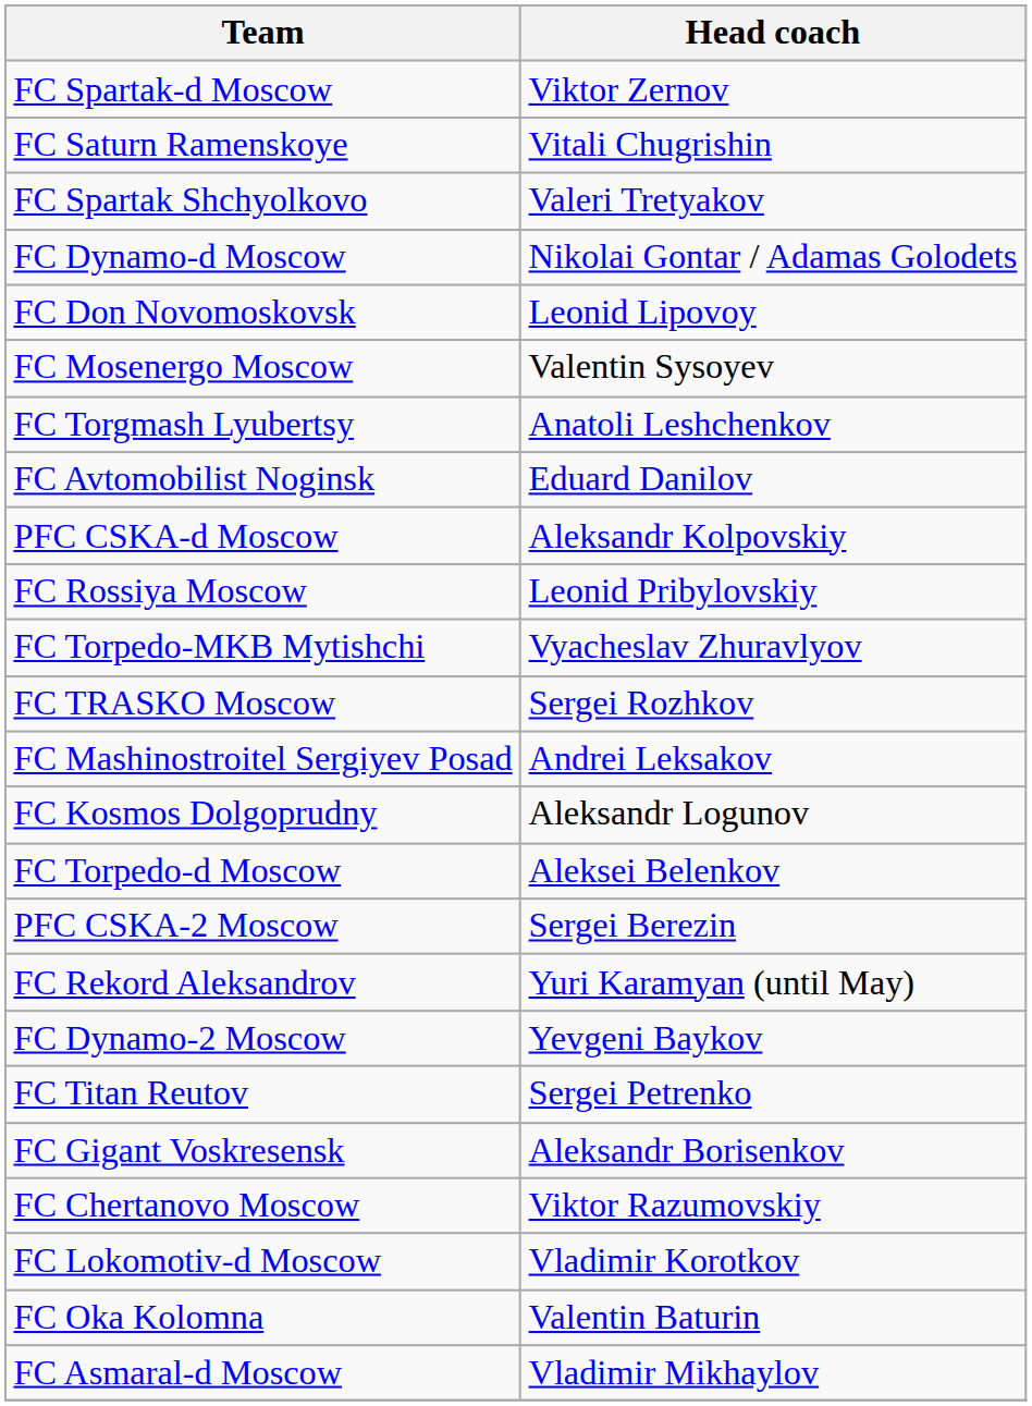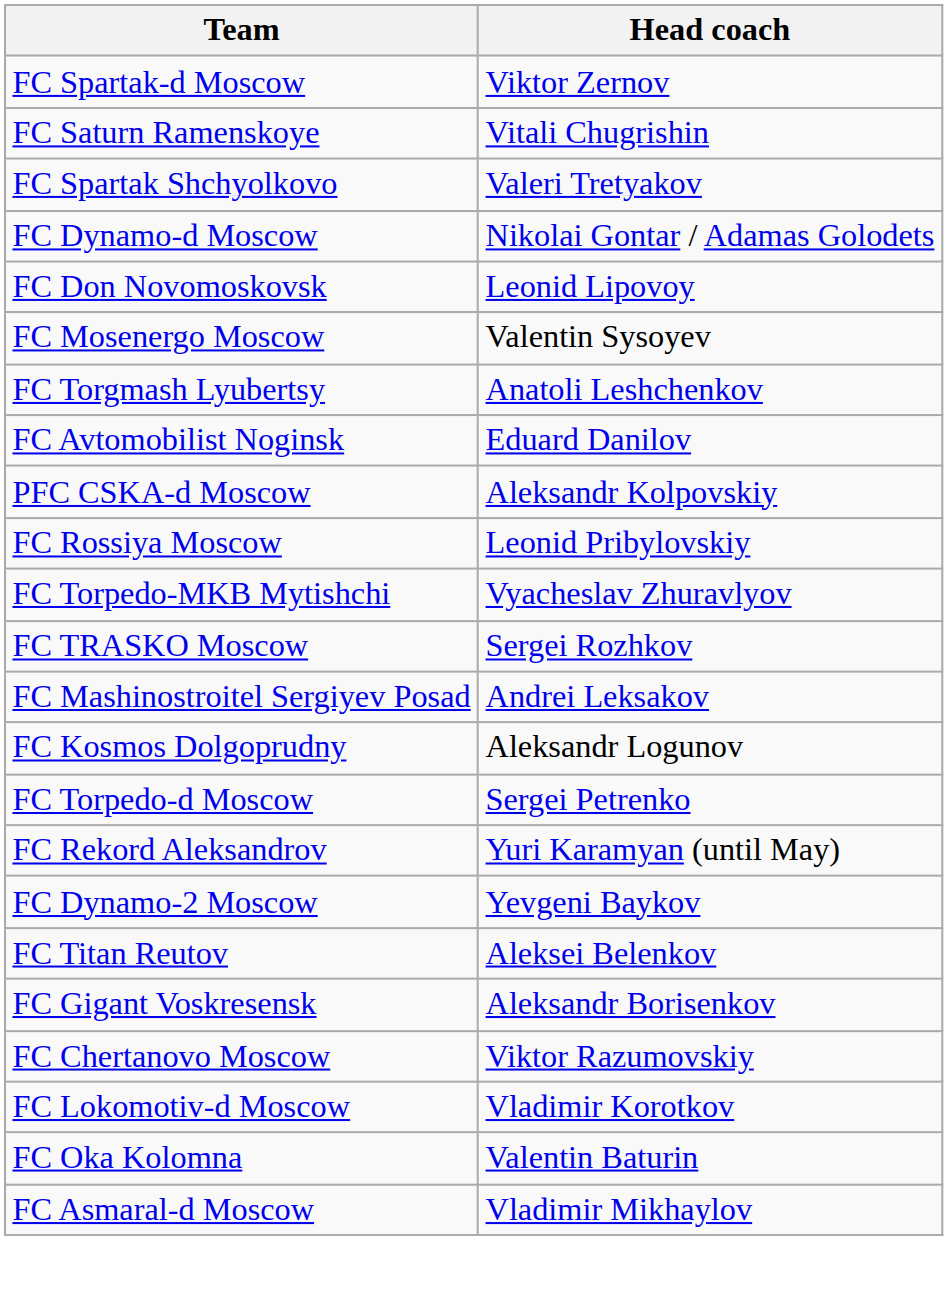 <table class="wikitable">
 <tr>
 <th>Team</th>
 <th>Head coach</th>
 </tr>
 <tr>
 <td><a href='#'>FC Spartak-d Moscow</a></td>
 <td><a href='#'>Viktor Zernov</a></td>
 </tr>
 <tr>
 <td><a href='#'>FC Saturn Ramenskoye</a></td>
 <td><a href='#'>Vitali Chugrishin</a></td>
 </tr>
 <tr>
 <td><a href='#'>FC Spartak Shchyolkovo</a></td>
 <td><a href='#'>Valeri Tretyakov</a></td>
 </tr>
 <tr>
 <td><a href='#'>FC Dynamo-d Moscow</a></td>
 <td><a href='#'>Nikolai Gontar</a> / <a href='#'>Adamas Golodets</a></td>
 </tr>
 <tr>
 <td><a href='#'>FC Don Novomoskovsk</a></td>
 <td><a href='#'>Leonid Lipovoy</a></td>
 </tr>
 <tr>
 <td><a href='#'>FC Mosenergo Moscow</a></td>
 <td>Valentin Sysoyev</td>
 </tr>
 <tr>
 <td><a href='#'>FC Torgmash Lyubertsy</a></td>
 <td><a href='#'>Anatoli Leshchenkov</a></td>
 </tr>
 <tr>
 <td><a href='#'>FC Avtomobilist Noginsk</a></td>
 <td><a href='#'>Eduard Danilov</a></td>
 </tr>
 <tr>
 <td><a href='#'>PFC CSKA-d Moscow</a></td>
 <td><a href='#'>Aleksandr Kolpovskiy</a></td>
 </tr>
 <tr>
 <td><a href='#'>FC Rossiya Moscow</a></td>
 <td><a href='#'>Leonid Pribylovskiy</a></td>
 </tr>
 <tr>
 <td><a href='#'>FC Torpedo-MKB Mytishchi</a></td>
 <td><a href='#'>Vyacheslav Zhuravlyov</a></td>
 </tr>
 <tr>
 <td><a href='#'>FC TRASKO Moscow</a></td>
 <td><a href='#'>Sergei Rozhkov</a></td>
 </tr>
 <tr>
 <td><a href='#'>FC Mashinostroitel Sergiyev Posad</a></td>
 <td><a href='#'>Andrei Leksakov</a></td>
 </tr>
 <tr>
 <td><a href='#'>FC Kosmos Dolgoprudny</a></td>
 <td>Aleksandr Logunov</td>
 </tr>
 <tr>
 <td><a href='#'>FC Torpedo-d Moscow</a></td>
-<td><a href='#'>Aleksei Belenkov</a></td>
-</tr>
-<tr>
-<td><a href='#'>PFC CSKA-2 Moscow</a></td>
-<td><a href='#'>Sergei Berezin</a></td>
+<td><a href='#'>Sergei Petrenko</a></td>
 </tr>
 <tr>
 <td><a href='#'>FC Rekord Aleksandrov</a></td>
 <td><a href='#'>Yuri Karamyan</a> (until May)</td>
 </tr>
 <tr>
 <td><a href='#'>FC Dynamo-2 Moscow</a></td>
 <td><a href='#'>Yevgeni Baykov</a></td>
 </tr>
 <tr>
 <td><a href='#'>FC Titan Reutov</a></td>
-<td><a href='#'>Sergei Petrenko</a></td>
+<td><a href='#'>Aleksei Belenkov</a></td>
 </tr>
 <tr>
 <td><a href='#'>FC Gigant Voskresensk</a></td>
 <td><a href='#'>Aleksandr Borisenkov</a></td>
 </tr>
 <tr>
 <td><a href='#'>FC Chertanovo Moscow</a></td>
 <td><a href='#'>Viktor Razumovskiy</a></td>
 </tr>
 <tr>
 <td><a href='#'>FC Lokomotiv-d Moscow</a></td>
 <td><a href='#'>Vladimir Korotkov</a></td>
 </tr>
 <tr>
 <td><a href='#'>FC Oka Kolomna</a></td>
 <td><a href='#'>Valentin Baturin</a></td>
 </tr>
 <tr>
 <td><a href='#'>FC Asmaral-d Moscow</a></td>
 <td><a href='#'>Vladimir Mikhaylov</a></td>
 </tr>
 <tr>
 </tr>
 </table>
